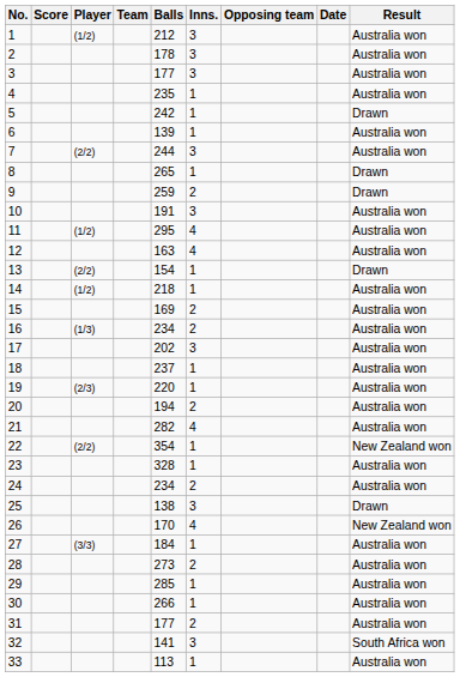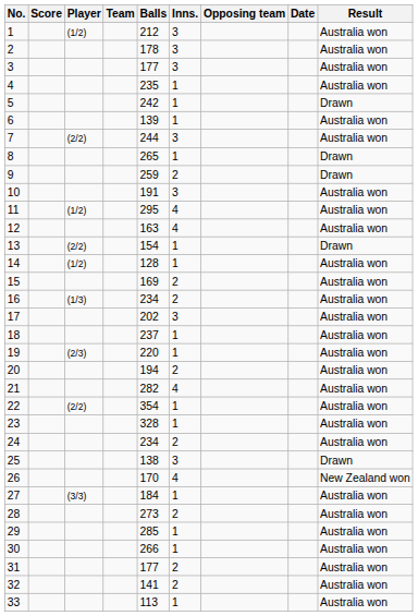 <table class="wikitable sortable" style="font-size:95%">
 <tr>
 <th>No.</th>
 <th>Score</th>
 <th>Player</th>
 <th>Team</th>
 <th>Balls</th>
 <th>Inns.</th>
 <th>Opposing team</th>
 <th>Date</th>
 <th>Result</th>
 </tr>
 <tr>
 <td>1</td>
 <td></td>
 <td> <small>(1/2)</small></td>
 <td></td>
 <td>212</td>
 <td>3</td>
 <td></td>
 <td></td>
 <td>Australia won</td>
 </tr>
 <tr>
 <td>2</td>
 <td></td>
 <td></td>
 <td></td>
 <td>178</td>
 <td>3</td>
 <td></td>
 <td></td>
 <td>Australia won</td>
 </tr>
 <tr>
 <td>3</td>
 <td></td>
 <td></td>
 <td></td>
 <td>177</td>
 <td>3</td>
 <td></td>
 <td></td>
 <td>Australia won</td>
 </tr>
 <tr>
 <td>4</td>
 <td></td>
 <td></td>
 <td></td>
 <td>235</td>
 <td>1</td>
 <td></td>
 <td></td>
 <td>Australia won</td>
 </tr>
 <tr>
 <td>5</td>
 <td></td>
 <td></td>
 <td></td>
 <td>242</td>
 <td>1</td>
 <td></td>
 <td></td>
 <td>Drawn</td>
 </tr>
 <tr>
 <td>6</td>
 <td></td>
 <td></td>
 <td></td>
 <td>139</td>
 <td>1</td>
 <td></td>
 <td></td>
 <td>Australia won</td>
 </tr>
 <tr>
 <td>7</td>
 <td></td>
 <td> <small>(2/2)</small></td>
 <td></td>
 <td>244</td>
 <td>3</td>
 <td></td>
 <td></td>
 <td>Australia won</td>
 </tr>
 <tr>
 <td>8</td>
 <td></td>
 <td></td>
 <td></td>
 <td>265</td>
 <td>1</td>
 <td></td>
 <td></td>
 <td>Drawn</td>
 </tr>
 <tr>
 <td>9</td>
 <td></td>
 <td></td>
 <td></td>
 <td>259</td>
 <td>2</td>
 <td></td>
 <td></td>
 <td>Drawn</td>
 </tr>
 <tr>
 <td>10</td>
 <td></td>
 <td></td>
 <td></td>
 <td>191</td>
 <td>3</td>
 <td></td>
 <td></td>
 <td>Australia won</td>
 </tr>
 <tr>
 <td>11</td>
 <td></td>
 <td> <small>(1/2)</small></td>
 <td></td>
 <td>295</td>
 <td>4</td>
 <td></td>
 <td></td>
 <td>Australia won</td>
 </tr>
 <tr>
 <td>12</td>
 <td></td>
 <td></td>
 <td></td>
 <td>163</td>
 <td>4</td>
 <td></td>
 <td></td>
 <td>Australia won</td>
 </tr>
 <tr>
 <td>13</td>
 <td></td>
 <td> <small>(2/2)</small></td>
 <td></td>
 <td>154</td>
 <td>1</td>
 <td></td>
 <td></td>
 <td>Drawn</td>
 </tr>
 <tr>
 <td>14</td>
 <td></td>
 <td> <small>(1/2)</small></td>
 <td></td>
-<td>218</td>
+<td>128</td>
 <td>1</td>
 <td></td>
 <td></td>
 <td>Australia won</td>
 </tr>
 <tr>
 <td>15</td>
 <td></td>
 <td></td>
 <td></td>
 <td>169</td>
 <td>2</td>
 <td></td>
 <td></td>
 <td>Australia won</td>
 </tr>
 <tr>
 <td>16</td>
 <td></td>
 <td> <small>(1/3)</small></td>
 <td></td>
 <td>234</td>
 <td>2</td>
 <td></td>
 <td></td>
 <td>Australia won</td>
 </tr>
 <tr>
 <td>17</td>
 <td></td>
 <td></td>
 <td></td>
 <td>202</td>
 <td>3</td>
 <td></td>
 <td></td>
 <td>Australia won</td>
 </tr>
 <tr>
 <td>18</td>
 <td></td>
 <td></td>
 <td></td>
 <td>237</td>
 <td>1</td>
 <td></td>
 <td></td>
 <td>Australia won</td>
 </tr>
 <tr>
 <td>19</td>
 <td></td>
 <td> <small>(2/3)</small></td>
 <td></td>
 <td>220</td>
 <td>1</td>
 <td></td>
 <td></td>
 <td>Australia won</td>
 </tr>
 <tr>
 <td>20</td>
 <td></td>
 <td></td>
 <td></td>
 <td>194</td>
 <td>2</td>
 <td></td>
 <td></td>
 <td>Australia won</td>
 </tr>
 <tr>
 <td>21</td>
 <td></td>
 <td></td>
 <td></td>
 <td>282</td>
 <td>4</td>
 <td></td>
 <td></td>
 <td>Australia won</td>
 </tr>
 <tr>
 <td>22</td>
 <td></td>
 <td> <small>(2/2)</small></td>
 <td></td>
 <td>354</td>
 <td>1</td>
 <td></td>
 <td></td>
-<td>New Zealand won</td>
+<td>Australia won</td>
 </tr>
 <tr>
 <td>23</td>
 <td></td>
 <td></td>
 <td></td>
 <td>328</td>
 <td>1</td>
 <td></td>
 <td></td>
 <td>Australia won</td>
 </tr>
 <tr>
 <td>24</td>
 <td></td>
 <td></td>
 <td></td>
 <td>234</td>
 <td>2</td>
 <td></td>
 <td></td>
 <td>Australia won</td>
 </tr>
 <tr>
 <td>25</td>
 <td></td>
 <td></td>
 <td></td>
 <td>138</td>
 <td>3</td>
 <td></td>
 <td></td>
 <td>Drawn</td>
 </tr>
 <tr>
 <td>26</td>
 <td></td>
 <td></td>
 <td></td>
 <td>170</td>
 <td>4</td>
 <td></td>
 <td></td>
 <td>New Zealand won</td>
 </tr>
 <tr>
 <td>27</td>
 <td></td>
 <td> <small>(3/3)</small></td>
 <td></td>
 <td>184</td>
 <td>1</td>
 <td></td>
 <td></td>
 <td>Australia won</td>
 </tr>
 <tr>
 <td>28</td>
 <td></td>
 <td></td>
 <td></td>
 <td>273</td>
 <td>2</td>
 <td></td>
 <td></td>
 <td>Australia won</td>
 </tr>
 <tr>
 <td>29</td>
 <td></td>
 <td></td>
 <td></td>
 <td>285</td>
 <td>1</td>
 <td></td>
 <td></td>
 <td>Australia won</td>
 </tr>
 <tr>
 <td>30</td>
 <td></td>
 <td></td>
 <td></td>
 <td>266</td>
 <td>1</td>
 <td></td>
 <td></td>
 <td>Australia won</td>
 </tr>
 <tr>
 <td>31</td>
 <td></td>
 <td></td>
 <td></td>
 <td>177</td>
 <td>2</td>
 <td></td>
 <td></td>
 <td>Australia won</td>
 </tr>
 <tr>
 <td>32</td>
 <td></td>
 <td></td>
 <td></td>
 <td>141</td>
-<td>3</td>
+<td>2</td>
 <td></td>
 <td></td>
-<td>South Africa won</td>
+<td>Australia won</td>
 </tr>
 <tr>
 <td>33</td>
 <td></td>
 <td></td>
 <td></td>
 <td>113</td>
 <td>1</td>
 <td></td>
 <td></td>
 <td>Australia won</td>
 </tr>
 </table>
